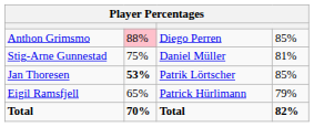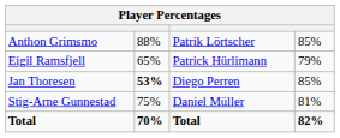 <table class="wikitable">
 <tr>
 <th colspan=4 width=400>Player Percentages</th>
 </tr>
 <tr>
 <th colspan=2 width=200></th>
 <th colspan=2 width=200></th>
 </tr>
 <tr>
 <td><a href='#'>Anthon Grimsmo</a></td>
-<td style="background: pink;">88%</td>
+<td>88%</td>
+<td><a href='#'>Patrik Lörtscher</a></td>
+<td>85%</td>
+</tr>
+<tr>
+<td><a href='#'>Eigil Ramsfjell</a></td>
+<td>65%</td>
+<td><a href='#'>Patrick Hürlimann</a></td>
+<td>79%</td>
+</tr>
+<tr>
+<td><a href='#'>Jan Thoresen</a></td>
+<td><strong>53%</strong></td>
 <td><a href='#'>Diego Perren</a></td>
 <td>85%</td>
 </tr>
 <tr>
 <td><a href='#'>Stig-Arne Gunnestad</a></td>
 <td>75%</td>
 <td><a href='#'>Daniel Müller</a></td>
 <td>81%</td>
 </tr>
 <tr>
-<td><a href='#'>Jan Thoresen</a></td>
-<td><strong>53%</strong></td>
-<td><a href='#'>Patrik Lörtscher</a></td>
-<td>85%</td>
-</tr>
-<tr>
-<td><a href='#'>Eigil Ramsfjell</a></td>
-<td>65%</td>
-<td><a href='#'>Patrick Hürlimann</a></td>
-<td>79%</td>
-</tr>
-<tr>
 <td><strong>Total</strong></td>
 <td><strong>70%</strong></td>
 <td><strong>Total</strong></td>
 <td><strong>82%</strong></td>
 </tr>
 </table>
